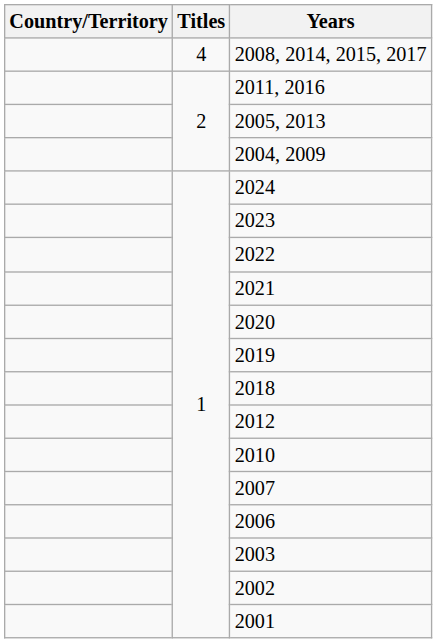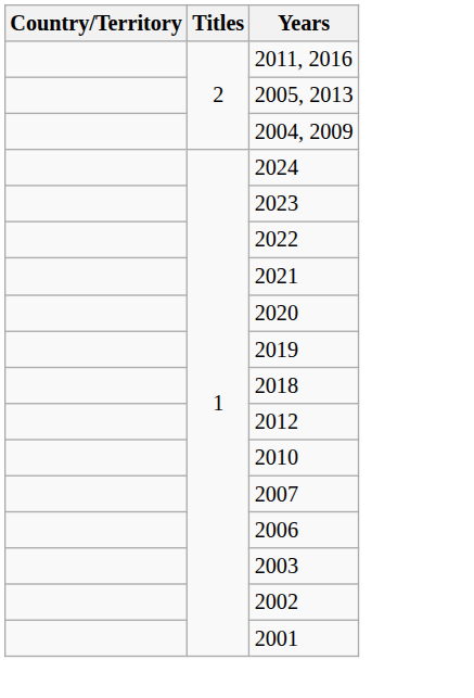 <table class="wikitable sortable" style="font-size: 95%">
 <tr>
 <th>Country/Territory</th>
 <th>Titles</th>
 <th>Years</th>
-</tr>
-<tr>
-<td></td>
-<td style="text-align:center;">4</td>
-<td>2008, 2014, 2015, 2017</td>
 </tr>
 <tr>
 <td></td>
 <td rowspan="3" style="text-align:center;">2</td>
 <td>2011, 2016</td>
 </tr>
 <tr>
 <td></td>
 <td>2005, 2013</td>
 </tr>
 <tr>
 <td></td>
 <td>2004, 2009</td>
 </tr>
 <tr>
 <td></td>
 <td rowspan="14" style="text-align:center;">1</td>
 <td>2024</td>
 </tr>
 <tr>
 <td></td>
 <td>2023</td>
 </tr>
 <tr>
 <td></td>
 <td>2022</td>
 </tr>
 <tr>
 <td></td>
 <td>2021</td>
 </tr>
 <tr>
 <td></td>
 <td>2020</td>
 </tr>
 <tr>
 <td></td>
 <td>2019</td>
 </tr>
 <tr>
 <td></td>
 <td>2018</td>
 </tr>
 <tr>
 <td></td>
 <td>2012</td>
 </tr>
 <tr>
 <td></td>
 <td>2010</td>
 </tr>
 <tr>
 <td></td>
 <td>2007</td>
 </tr>
 <tr>
 <td></td>
 <td>2006</td>
 </tr>
 <tr>
 <td></td>
 <td>2003</td>
 </tr>
 <tr>
 <td></td>
 <td>2002</td>
 </tr>
 <tr>
 <td></td>
 <td>2001</td>
 </tr>
 </table>
